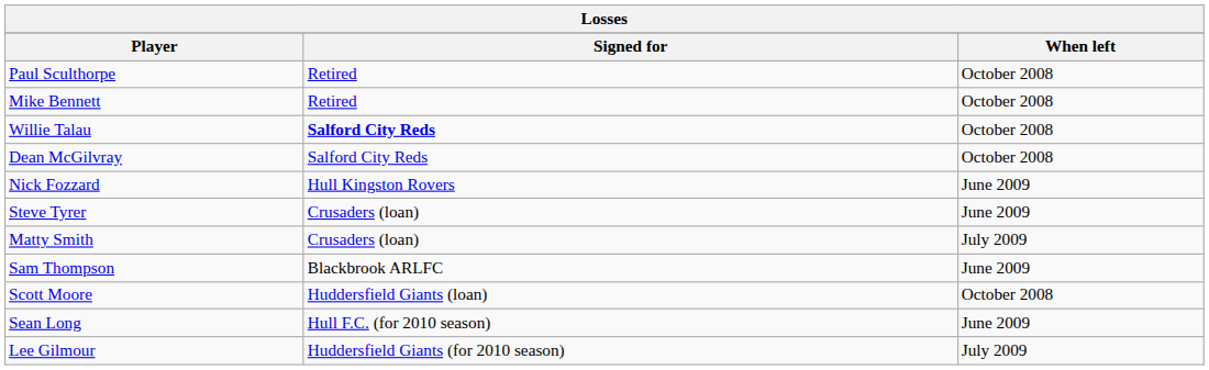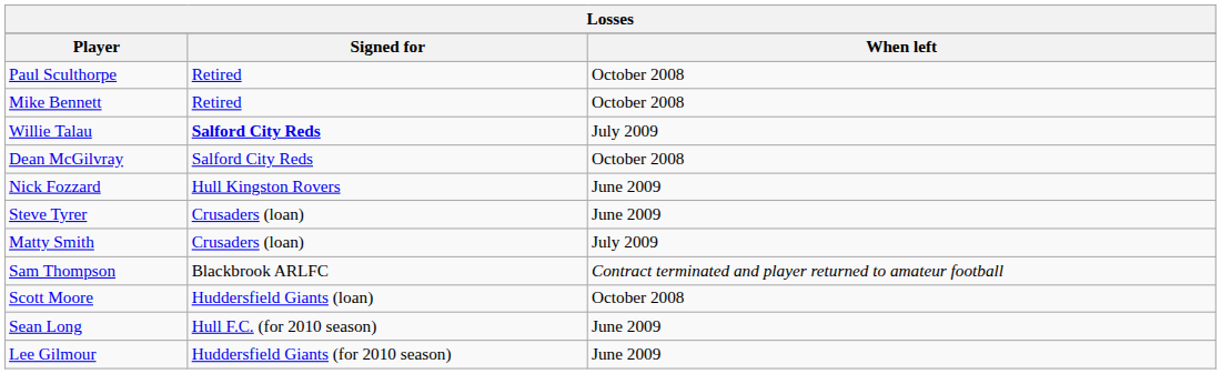 <table class="wikitable" width="65%" style="font-size:90%">
 <tr bgcolor="#efefef">
 <th colspan=11>Losses</th>
 </tr>
 <tr bgcolor="#efefef">
 </tr>
 <tr>
 <th>Player</th>
 <th>Signed for</th>
 <th>When left</th>
 </tr>
 <tr>
 <td><a href='#'>Paul Sculthorpe</a></td>
 <td><a href='#'>Retired</a></td>
 <td>October 2008</td>
 </tr>
 <tr>
 <td><a href='#'>Mike Bennett</a></td>
 <td><a href='#'>Retired</a></td>
 <td>October 2008</td>
 </tr>
 <tr>
 <td><a href='#'>Willie Talau</a></td>
 <td><strong><a href='#'>Salford City Reds</a></strong></td>
-<td>October 2008</td>
+<td>July 2009</td>
 </tr>
 <tr>
 <td><a href='#'>Dean McGilvray</a></td>
 <td><a href='#'>Salford City Reds</a></td>
 <td>October 2008</td>
 </tr>
 <tr>
 <td><a href='#'>Nick Fozzard</a></td>
 <td><a href='#'>Hull Kingston Rovers</a></td>
 <td>June 2009</td>
 </tr>
 <tr>
 <td><a href='#'>Steve Tyrer</a></td>
 <td><a href='#'>Crusaders</a> (loan)</td>
 <td>June 2009</td>
 </tr>
 <tr>
 <td><a href='#'>Matty Smith</a></td>
 <td><a href='#'>Crusaders</a> (loan)</td>
 <td>July 2009</td>
 </tr>
 <tr>
 <td><a href='#'>Sam Thompson</a></td>
 <td>Blackbrook ARLFC</td>
-<td>June 2009</td>
+<td><em>Contract terminated and player returned to amateur football</em></td>
 </tr>
 <tr>
 <td><a href='#'>Scott Moore</a></td>
 <td><a href='#'>Huddersfield Giants</a> (loan)</td>
 <td>October 2008</td>
 </tr>
 <tr>
 <td><a href='#'>Sean Long</a></td>
 <td><a href='#'>Hull F.C.</a> (for 2010 season)</td>
 <td>June 2009</td>
 </tr>
 <tr>
 <td><a href='#'>Lee Gilmour</a></td>
 <td><a href='#'>Huddersfield Giants</a> (for 2010 season)</td>
-<td>July 2009</td>
+<td>June 2009</td>
 </tr>
 </table>
